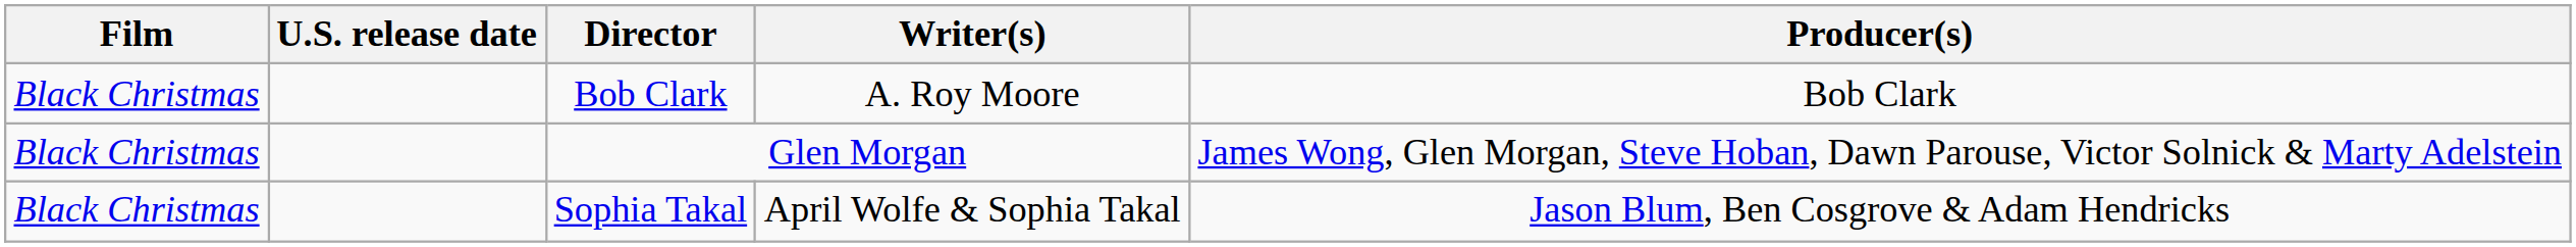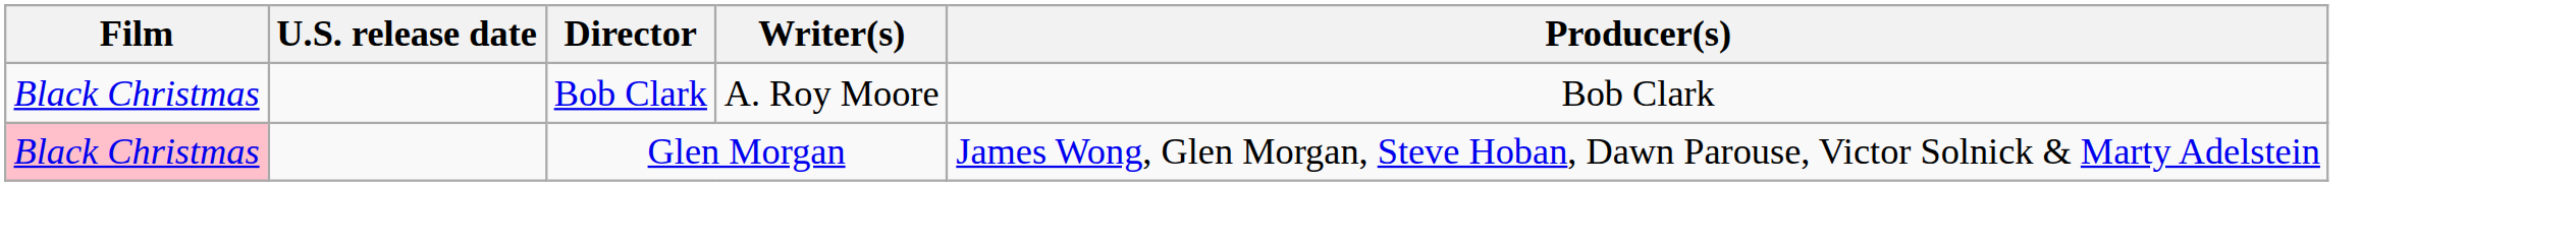 <table class="wikitable plainrowheaders" style="text-align:center">
 <tr>
 <th>Film</th>
 <th>U.S. release date</th>
 <th>Director</th>
 <th>Writer(s)</th>
 <th>Producer(s)</th>
 </tr>
 <tr>
 <td style="text-align:left"><em><a href='#'>Black Christmas</a></em></td>
 <td style="text-align:left"></td>
 <td><a href='#'>Bob Clark</a></td>
 <td>A. Roy Moore</td>
 <td>Bob Clark</td>
 </tr>
 <tr>
-<td style="text-align:left"><em><a href='#'>Black Christmas</a></em></td>
+<td style="background: pink; text-align:left"><em><a href='#'>Black Christmas</a></em></td>
 <td style="text-align:left"></td>
 <td colspan="2"><a href='#'>Glen Morgan</a></td>
 <td><a href='#'>James Wong</a>, Glen Morgan, <a href='#'>Steve Hoban</a>, Dawn Parouse, Victor Solnick & <a href='#'>Marty Adelstein</a></td>
 </tr>
-<tr>
-<td style="text-align:left"><em><a href='#'>Black Christmas</a></em></td>
-<td style="text-align:left"></td>
-<td><a href='#'>Sophia Takal</a></td>
-<td>April Wolfe & Sophia Takal</td>
-<td><a href='#'>Jason Blum</a>, Ben Cosgrove & Adam Hendricks</td>
-</tr>
 </table>
